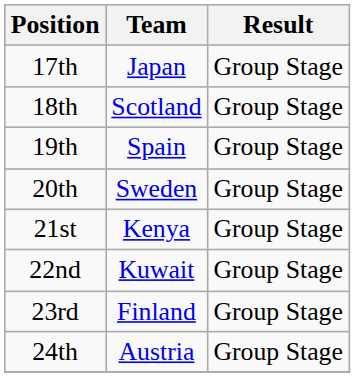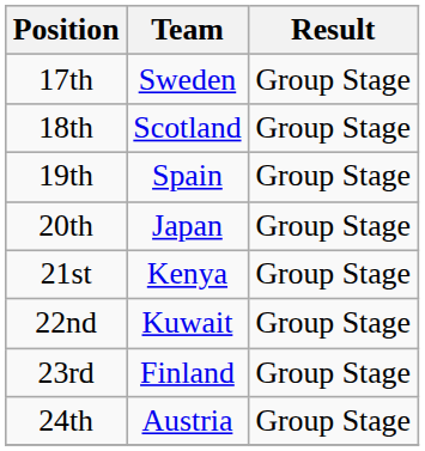 <table class="wikitable" style="text-align: center;">
 <tr>
 <th>Position</th>
 <th>Team</th>
 <th>Result</th>
 </tr>
 <tr>
 <td>17th</td>
-<td> <a href='#'>Japan</a></td>
+<td> <a href='#'>Sweden</a></td>
 <td>Group Stage</td>
 </tr>
 <tr>
 <td>18th</td>
 <td> <a href='#'>Scotland</a></td>
 <td>Group Stage</td>
 </tr>
 <tr>
 <td>19th</td>
 <td> <a href='#'>Spain</a></td>
 <td>Group Stage</td>
 </tr>
 <tr>
 <td>20th</td>
-<td> <a href='#'>Sweden</a></td>
+<td> <a href='#'>Japan</a></td>
 <td>Group Stage</td>
 </tr>
 <tr>
 <td>21st</td>
 <td> <a href='#'>Kenya</a></td>
 <td>Group Stage</td>
 </tr>
 <tr>
 <td>22nd</td>
 <td> <a href='#'>Kuwait</a></td>
 <td>Group Stage</td>
 </tr>
 <tr>
 <td>23rd</td>
 <td> <a href='#'>Finland</a></td>
 <td>Group Stage</td>
 </tr>
 <tr>
 <td>24th</td>
 <td> <a href='#'>Austria</a></td>
 <td>Group Stage</td>
 </tr>
 <tr>
 </tr>
 </table>
